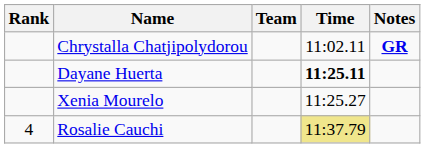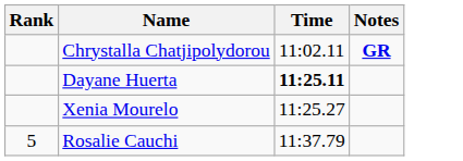 <table class="wikitable sortable" style="text-align:center">
 <tr>
 <th>Rank</th>
 <th>Name</th>
-<th>Team</th>
 <th>Time</th>
 <th>Notes</th>
 </tr>
 <tr>
 <td></td>
 <td align="left"><a href='#'>Chrystalla Chatjipolydorou</a></td>
-<td align=left></td>
 <td>11:02.11</td>
 <td><strong><a href='#'>GR</a></strong></td>
 </tr>
 <tr>
 <td></td>
 <td align="left"><a href='#'>Dayane Huerta</a></td>
-<td align=left></td>
 <td><strong>11:25.11</strong></td>
 <td></td>
 </tr>
 <tr>
 <td></td>
 <td align="left"><a href='#'>Xenia Mourelo</a></td>
-<td align=left></td>
 <td>11:25.27</td>
 <td></td>
 </tr>
 <tr>
-<td>4</td>
+<td>5</td>
 <td align="left"><a href='#'>Rosalie Cauchi</a></td>
-<td align=left></td>
-<td style="background: khaki;">11:37.79</td>
+<td>11:37.79</td>
 <td></td>
 </tr>
 </table>
